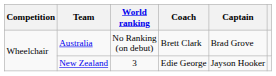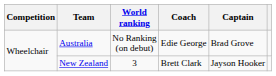 <table class="wikitable sortable" style="font-size:95%;">
 <tr>
 <th>Competition</th>
 <th>Team</th>
 <th><a href='#'>World<br>ranking</a></th>
 <th>Coach</th>
 <th>Captain</th>
 <th class="unsortable"></th>
 </tr>
 <tr>
 <td rowspan="2">Wheelchair</td>
 <td> <a href='#'>Australia</a></td>
 <td align="center">No Ranking <br> (on debut)</td>
-<td>Brett Clark</td>
+<td>Edie George</td>
 <td>Brad Grove</td>
 <td align="center"></td>
 </tr>
 <tr>
 <td> <a href='#'>New Zealand</a></td>
 <td align="center">3</td>
-<td>Edie George</td>
+<td>Brett Clark</td>
 <td>Jayson Hooker</td>
 <td align="center"></td>
 </tr>
 </table>
